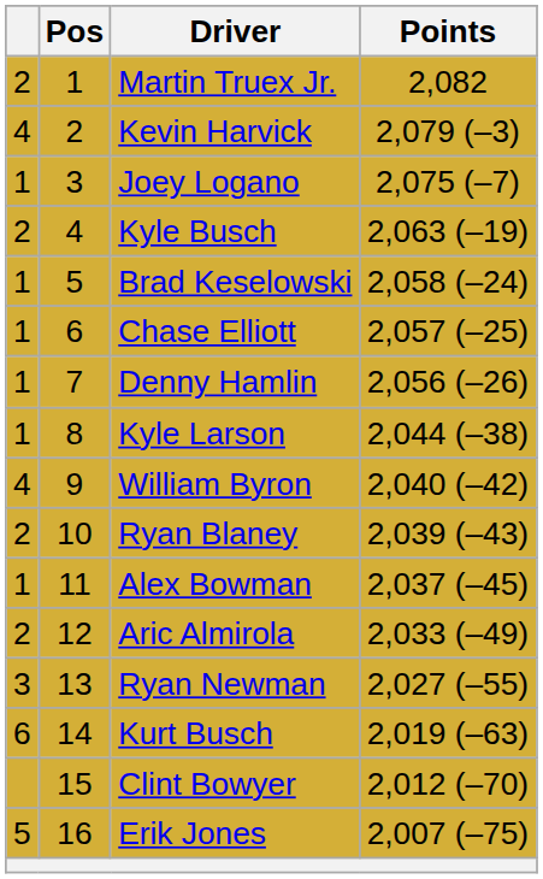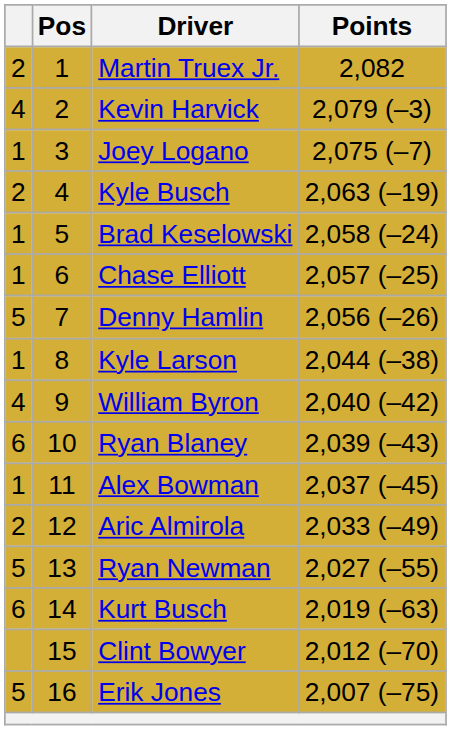 <table class="wikitable" style="font-size: 95%">
 <tr>
 <th></th>
 <th>Pos</th>
 <th>Driver</th>
 <th>Points</th>
 </tr>
 <tr style="background:#D4AF37;">
 <td align="left"> 2</td>
 <td style="text-align:center;">1</td>
 <td><a href='#'>Martin Truex Jr.</a></td>
 <td style="text-align:center;">2,082</td>
 </tr>
 <tr style="background:#D4AF37;">
 <td align="left"> 4</td>
 <td style="text-align:center;">2</td>
 <td><a href='#'>Kevin Harvick</a></td>
 <td style="text-align:center;">2,079 (–3)</td>
 </tr>
 <tr style="background:#D4AF37;">
 <td align="left"> 1</td>
 <td style="text-align:center;">3</td>
 <td><a href='#'>Joey Logano</a></td>
 <td style="text-align:center;">2,075 (–7)</td>
 </tr>
 <tr style="background:#D4AF37;">
 <td align="left"> 2</td>
 <td style="text-align:center;">4</td>
 <td><a href='#'>Kyle Busch</a></td>
 <td style="text-align:center;">2,063 (–19)</td>
 </tr>
 <tr style="background:#D4AF37;">
 <td align="left"> 1</td>
 <td style="text-align:center;">5</td>
 <td><a href='#'>Brad Keselowski</a></td>
 <td style="text-align:center;">2,058 (–24)</td>
 </tr>
 <tr style="background:#D4AF37;">
 <td align="left"> 1</td>
 <td style="text-align:center;">6</td>
 <td><a href='#'>Chase Elliott</a></td>
 <td style="text-align:center;">2,057 (–25)</td>
 </tr>
 <tr style="background:#D4AF37;">
-<td align="left"> 1</td>
+<td align="left"> 5</td>
 <td style="text-align:center;">7</td>
 <td><a href='#'>Denny Hamlin</a></td>
 <td style="text-align:center;">2,056 (–26)</td>
 </tr>
 <tr style="background:#D4AF37;">
 <td align="left"> 1</td>
 <td style="text-align:center;">8</td>
 <td><a href='#'>Kyle Larson</a></td>
 <td style="text-align:center;">2,044 (–38)</td>
 </tr>
 <tr style="background:#D4AF37;">
 <td align="left"> 4</td>
 <td style="text-align:center;">9</td>
 <td><a href='#'>William Byron</a></td>
 <td style="text-align:center;">2,040 (–42)</td>
 </tr>
 <tr style="background:#D4AF37;">
-<td align="left"> 2</td>
+<td align="left"> 6</td>
 <td style="text-align:center;">10</td>
 <td><a href='#'>Ryan Blaney</a></td>
 <td style="text-align:center;">2,039 (–43)</td>
 </tr>
 <tr style="background:#D4AF37;">
 <td align="left"> 1</td>
 <td style="text-align:center;">11</td>
 <td><a href='#'>Alex Bowman</a></td>
 <td style="text-align:center;">2,037 (–45)</td>
 </tr>
 <tr style="background:#D4AF37;">
 <td align="left"> 2</td>
 <td style="text-align:center;">12</td>
 <td><a href='#'>Aric Almirola</a></td>
 <td style="text-align:center;">2,033 (–49)</td>
 </tr>
 <tr style="background:#D4AF37;">
-<td align="left"> 3</td>
+<td align="left"> 5</td>
 <td style="text-align:center;">13</td>
 <td><a href='#'>Ryan Newman</a></td>
 <td style="text-align:center;">2,027 (–55)</td>
 </tr>
 <tr style="background:#D4AF37;">
 <td align="left"> 6</td>
 <td style="text-align:center;">14</td>
 <td><a href='#'>Kurt Busch</a></td>
 <td style="text-align:center;">2,019 (–63)</td>
 </tr>
 <tr style="background:#D4AF37;">
 <td align="left"></td>
 <td style="text-align:center;">15</td>
 <td><a href='#'>Clint Bowyer</a></td>
 <td style="text-align:center;">2,012 (–70)</td>
 </tr>
 <tr style="background:#D4AF37;">
 <td align="left"> 5</td>
 <td style="text-align:center;">16</td>
 <td><a href='#'>Erik Jones</a></td>
 <td style="text-align:center;">2,007 (–75)</td>
 </tr>
 <tr class="sortbottom">
 <th colspan="9"></th>
 </tr>
 </table>
